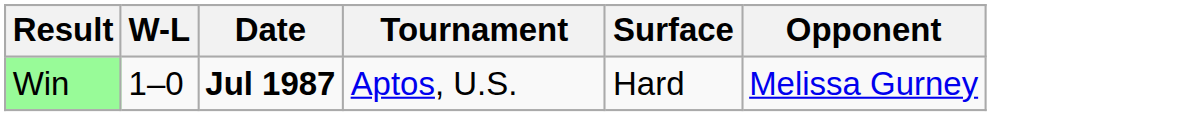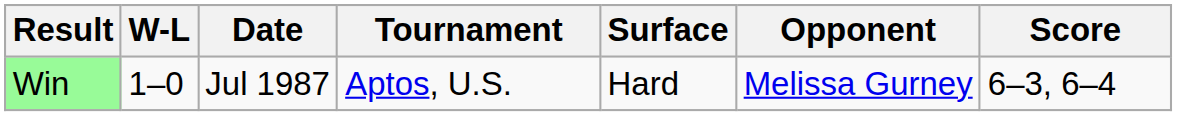 <table class="sortable wikitable">
 <tr>
 <th>Result</th>
 <th class="unsortable">W-L</th>
 <th>Date</th>
 <th style="width:120px">Tournament</th>
 <th>Surface</th>
 <th>Opponent</th>
+<th style="width:85px" class="unsortable">Score</th>
 </tr>
 <tr>
 <td style="background:#98fb98;">Win</td>
 <td>1–0</td>
-<td><strong>Jul 1987</strong></td>
+<td>Jul 1987</td>
 <td><a href='#'>Aptos</a>, U.S.</td>
 <td>Hard</td>
 <td> <a href='#'>Melissa Gurney</a></td>
+<td>6–3, 6–4</td>
 </tr>
 </table>
